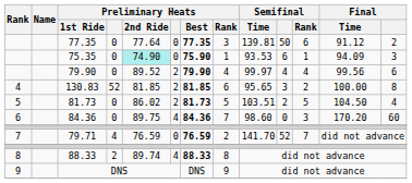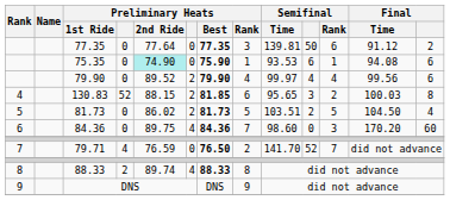 <table class="wikitable" style="text-align:center">
 <tr>
 <th rowspan=2>Rank</th>
 <th rowspan=2>Name</th>
 <th colspan=6>Preliminary Heats</th>
 <th colspan=3>Semifinal</th>
 <th colspan=3>Final</th>
 </tr>
 <tr>
 <th>1st Ride</th>
 <th></th>
 <th>2nd Ride</th>
 <th></th>
 <th>Best</th>
 <th>Rank</th>
 <th>Time</th>
 <th></th>
 <th>Rank</th>
 <th>Time</th>
 <th></th>
 </tr>
 <tr>
 <td></td>
 <td align=left></td>
 <td>77.35</td>
 <td>0</td>
 <td>77.64</td>
 <td>0</td>
 <td><strong>77.35</strong></td>
 <td>3</td>
 <td>139.81</td>
 <td>50</td>
 <td>6</td>
 <td>91.12</td>
 <td>2</td>
 </tr>
 <tr>
 <td></td>
 <td align=left></td>
 <td>75.35</td>
 <td>0</td>
 <td style="background: paleturquoise;">74.90</td>
 <td>0</td>
 <td><strong>75.90</strong></td>
 <td>1</td>
 <td>93.53</td>
 <td>6</td>
 <td>1</td>
-<td>94.09</td>
-<td>3</td>
+<td>94.08</td>
+<td>6</td>
 </tr>
 <tr>
 <td></td>
 <td align=left></td>
 <td>79.90</td>
 <td>0</td>
 <td>89.52</td>
 <td>2</td>
 <td><strong>79.90</strong></td>
 <td>4</td>
 <td>99.97</td>
 <td>4</td>
 <td>4</td>
 <td>99.56</td>
 <td>6</td>
 </tr>
 <tr>
 <td>4</td>
 <td align=left></td>
 <td>130.83</td>
 <td>52</td>
-<td>81.85</td>
+<td>88.15</td>
 <td>2</td>
 <td><strong>81.85</strong></td>
 <td>6</td>
 <td>95.65</td>
 <td>3</td>
 <td>2</td>
-<td>100.00</td>
+<td>100.03</td>
 <td>8</td>
 </tr>
 <tr>
 <td>5</td>
 <td align=left></td>
 <td>81.73</td>
 <td>0</td>
 <td>86.02</td>
 <td>2</td>
 <td><strong>81.73</strong></td>
 <td>5</td>
 <td>103.51</td>
 <td>2</td>
 <td>5</td>
 <td>104.50</td>
 <td>4</td>
 </tr>
 <tr>
 <td>6</td>
 <td align=left></td>
 <td>84.36</td>
 <td>0</td>
 <td>89.75</td>
 <td>4</td>
 <td><strong>84.36</strong></td>
 <td>7</td>
 <td>98.60</td>
 <td>0</td>
 <td>3</td>
 <td>170.20</td>
 <td>60</td>
 </tr>
 <tr>
 </tr>
 <tr bgcolor=lightgray>
 <td colspan=14></td>
 </tr>
 <tr>
 <td>7</td>
 <td align=left></td>
 <td>79.71</td>
 <td>4</td>
 <td>76.59</td>
 <td>0</td>
-<td><strong>76.59</strong></td>
+<td><strong>76.50</strong></td>
 <td>2</td>
 <td>141.70</td>
 <td>52</td>
 <td>7</td>
 <td colspan="2">did not advance</td>
 </tr>
 <tr>
 </tr>
 <tr bgcolor=lightgray>
 <td colspan=14></td>
 </tr>
 <tr>
 <td>8</td>
 <td align=left></td>
 <td>88.33</td>
 <td>2</td>
 <td>89.74</td>
 <td>4</td>
 <td><strong>88.33</strong></td>
 <td>8</td>
 <td colspan="5">did not advance</td>
 </tr>
 <tr>
 <td>9</td>
 <td align=left></td>
 <td colspan="4">DNS</td>
 <td>DNS</td>
 <td>9</td>
 <td colspan="5">did not advance</td>
 </tr>
 <tr>
 </tr>
 </table>
